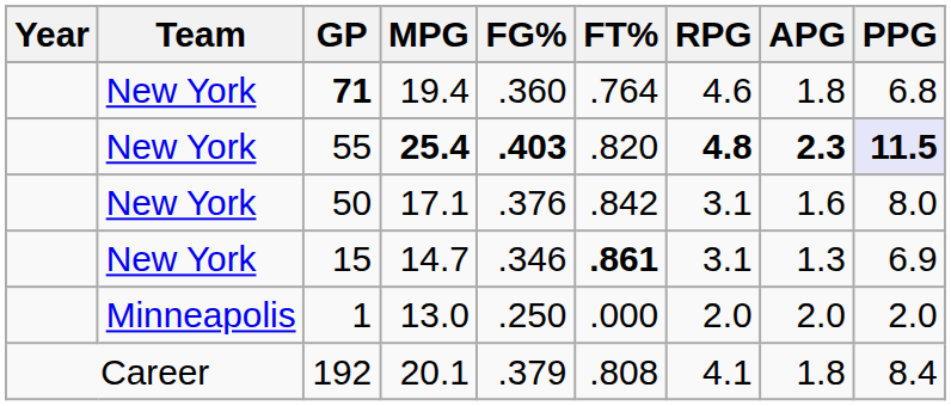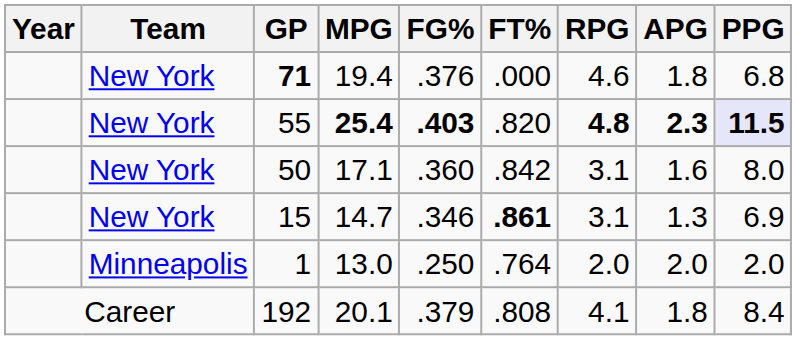 <table class="wikitable sortable" style="font-size:95%; text-align:right;">
 <tr>
 <th>Year</th>
 <th>Team</th>
 <th>GP</th>
 <th>MPG</th>
 <th>FG%</th>
 <th>FT%</th>
 <th>RPG</th>
 <th>APG</th>
 <th>PPG</th>
 </tr>
 <tr>
 <td style="text-align:left;"></td>
 <td style="text-align:left;"><a href='#'>New York</a></td>
 <td><strong>71</strong></td>
 <td>19.4</td>
-<td>.360</td>
-<td>.764</td>
+<td>.376</td>
+<td>.000</td>
 <td>4.6</td>
 <td>1.8</td>
 <td>6.8</td>
 </tr>
 <tr>
 <td style="text-align:left;"></td>
 <td style="text-align:left;"><a href='#'>New York</a></td>
 <td>55</td>
 <td><strong>25.4</strong></td>
 <td><strong>.403</strong></td>
 <td>.820</td>
 <td><strong>4.8</strong></td>
 <td><strong>2.3</strong></td>
 <td style="background: lavender;"><strong>11.5</strong></td>
 </tr>
 <tr>
 <td style="text-align:left;"></td>
 <td style="text-align:left;"><a href='#'>New York</a></td>
 <td>50</td>
 <td>17.1</td>
-<td>.376</td>
+<td>.360</td>
 <td>.842</td>
 <td>3.1</td>
 <td>1.6</td>
 <td>8.0</td>
 </tr>
 <tr>
 <td style="text-align:left;"></td>
 <td style="text-align:left;"><a href='#'>New York</a></td>
 <td>15</td>
 <td>14.7</td>
 <td>.346</td>
 <td><strong>.861</strong></td>
 <td>3.1</td>
 <td>1.3</td>
 <td>6.9</td>
 </tr>
 <tr>
 <td style="text-align:left;"></td>
 <td style="text-align:left;"><a href='#'>Minneapolis</a></td>
 <td>1</td>
 <td>13.0</td>
 <td>.250</td>
-<td>.000</td>
+<td>.764</td>
 <td>2.0</td>
 <td>2.0</td>
 <td>2.0</td>
 </tr>
 <tr>
 <td colspan="2" style="text-align:center;">Career</td>
 <td>192</td>
 <td>20.1</td>
 <td>.379</td>
 <td>.808</td>
 <td>4.1</td>
 <td>1.8</td>
 <td>8.4</td>
 </tr>
 </table>
